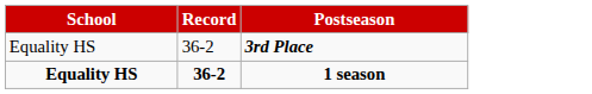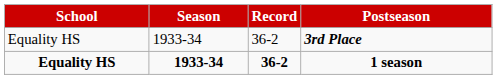 <table class="wikitable">
 <tr align="center"  style="background:#CC0000; color:#FFFFFF;">
 <td><strong>School</strong></td>
+<td><strong>Season</strong></td>
 <td><strong>Record</strong></td>
 <td><strong>Postseason</strong></td>
 </tr>
 <tr align= bgcolor="">
 <td>Equality HS</td>
+<td>1933-34</td>
 <td>36-2</td>
 <td><strong><em>3rd Place</em></strong></td>
 </tr>
 <tr align="center" bgcolor="">
 <td width="150"><strong>Equality HS</strong></td>
+<td width="100"><strong>1933-34</strong></td>
 <td width="50"><strong>36-2</strong></td>
 <td width="200"><strong>1 season</strong></td>
 </tr>
 </table>
